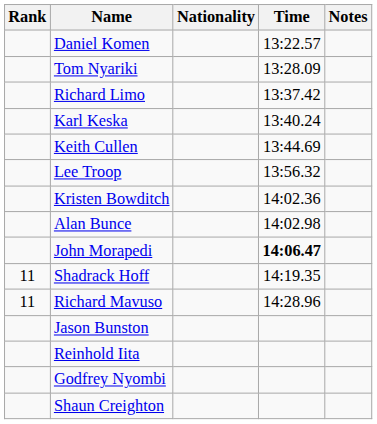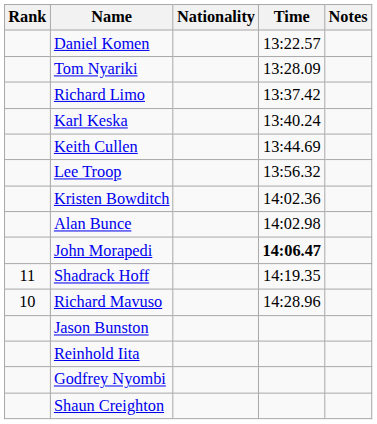 <table class="wikitable sortable" style="text-align:center">
 <tr>
 <th>Rank</th>
 <th>Name</th>
 <th>Nationality</th>
 <th>Time</th>
 <th>Notes</th>
 </tr>
 <tr>
 <td></td>
 <td align=left><a href='#'>Daniel Komen</a></td>
 <td align=left></td>
 <td>13:22.57</td>
 <td></td>
 </tr>
 <tr>
 <td></td>
 <td align=left><a href='#'>Tom Nyariki</a></td>
 <td align=left></td>
 <td>13:28.09</td>
 <td></td>
 </tr>
 <tr>
 <td></td>
 <td align=left><a href='#'>Richard Limo</a></td>
 <td align=left></td>
 <td>13:37.42</td>
 <td></td>
 </tr>
 <tr>
 <td></td>
 <td align=left><a href='#'>Karl Keska</a></td>
 <td align=left></td>
 <td>13:40.24</td>
 <td></td>
 </tr>
 <tr>
 <td></td>
 <td align=left><a href='#'>Keith Cullen</a></td>
 <td align=left></td>
 <td>13:44.69</td>
 <td></td>
 </tr>
 <tr>
 <td></td>
 <td align=left><a href='#'>Lee Troop</a></td>
 <td align=left></td>
 <td>13:56.32</td>
 <td></td>
 </tr>
 <tr>
 <td></td>
 <td align=left><a href='#'>Kristen Bowditch</a></td>
 <td align=left></td>
 <td>14:02.36</td>
 <td></td>
 </tr>
 <tr>
 <td></td>
 <td align=left><a href='#'>Alan Bunce</a></td>
 <td align=left></td>
 <td>14:02.98</td>
 <td></td>
 </tr>
 <tr>
 <td></td>
 <td align=left><a href='#'>John Morapedi</a></td>
 <td align=left></td>
 <td><strong>14:06.47</strong></td>
 <td></td>
 </tr>
 <tr>
 <td>11</td>
 <td align=left><a href='#'>Shadrack Hoff</a></td>
 <td align=left></td>
 <td>14:19.35</td>
 <td></td>
 </tr>
 <tr>
-<td>11</td>
+<td>10</td>
 <td align=left><a href='#'>Richard Mavuso</a></td>
 <td align=left></td>
 <td>14:28.96</td>
 <td></td>
 </tr>
 <tr>
 <td></td>
 <td align=left><a href='#'>Jason Bunston</a></td>
 <td align=left></td>
 <td></td>
 <td></td>
 </tr>
 <tr>
 <td></td>
 <td align=left><a href='#'>Reinhold Iita</a></td>
 <td align=left></td>
 <td></td>
 <td></td>
 </tr>
 <tr>
 <td></td>
 <td align=left><a href='#'>Godfrey Nyombi</a></td>
 <td align=left></td>
 <td></td>
 <td></td>
 </tr>
 <tr>
 <td></td>
 <td align=left><a href='#'>Shaun Creighton</a></td>
 <td align=left></td>
 <td></td>
 <td></td>
 </tr>
 </table>
